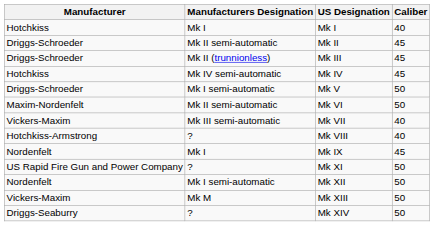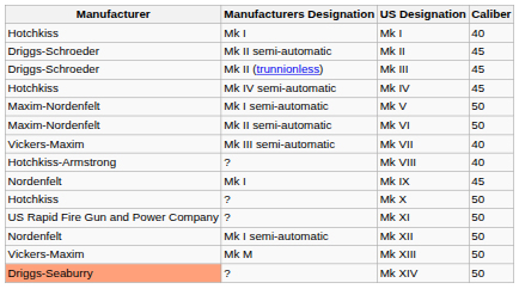 <table class="wikitable">
 <tr>
 <th>Manufacturer</th>
 <th>Manufacturers Designation</th>
 <th>US Designation</th>
 <th>Caliber</th>
 </tr>
 <tr>
 <td>Hotchkiss</td>
 <td>Mk I</td>
 <td>Mk I</td>
 <td>40</td>
 </tr>
 <tr>
 <td>Driggs-Schroeder</td>
 <td>Mk II semi-automatic</td>
 <td>Mk II</td>
 <td>45</td>
 </tr>
 <tr>
 <td>Driggs-Schroeder</td>
 <td>Mk II (<a href='#'>trunnionless</a>)</td>
 <td>Mk III</td>
 <td>45</td>
 </tr>
 <tr>
 <td>Hotchkiss</td>
 <td>Mk IV semi-automatic</td>
 <td>Mk IV</td>
 <td>45</td>
 </tr>
 <tr>
-<td>Driggs-Schroeder</td>
+<td>Maxim-Nordenfelt</td>
 <td>Mk I semi-automatic</td>
 <td>Mk V</td>
 <td>50</td>
 </tr>
 <tr>
 <td>Maxim-Nordenfelt</td>
 <td>Mk II semi-automatic</td>
 <td>Mk VI</td>
 <td>50</td>
 </tr>
 <tr>
 <td>Vickers-Maxim</td>
 <td>Mk III semi-automatic</td>
 <td>Mk VII</td>
 <td>40</td>
 </tr>
 <tr>
 <td>Hotchkiss-Armstrong</td>
 <td>?</td>
 <td>Mk VIII</td>
 <td>40</td>
 </tr>
 <tr>
 <td>Nordenfelt</td>
 <td>Mk I</td>
 <td>Mk IX</td>
 <td>45</td>
 </tr>
 <tr>
+<td>Hotchkiss</td>
+<td>?</td>
+<td>Mk X</td>
+<td>50</td>
+</tr>
+<tr>
 <td>US Rapid Fire Gun and Power Company</td>
 <td>?</td>
 <td>Mk XI</td>
 <td>50</td>
 </tr>
 <tr>
 <td>Nordenfelt</td>
 <td>Mk I semi-automatic</td>
 <td>Mk XII</td>
 <td>50</td>
 </tr>
 <tr>
 <td>Vickers-Maxim</td>
 <td>Mk M</td>
 <td>Mk XIII</td>
 <td>50</td>
 </tr>
 <tr>
-<td>Driggs-Seaburry</td>
+<td style="background: lightsalmon;">Driggs-Seaburry</td>
 <td>?</td>
 <td>Mk XIV</td>
 <td>50</td>
 </tr>
 </table>
